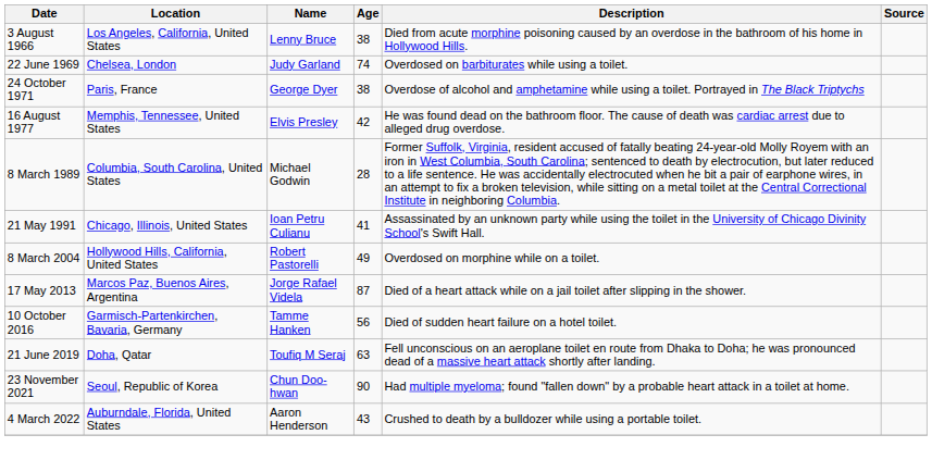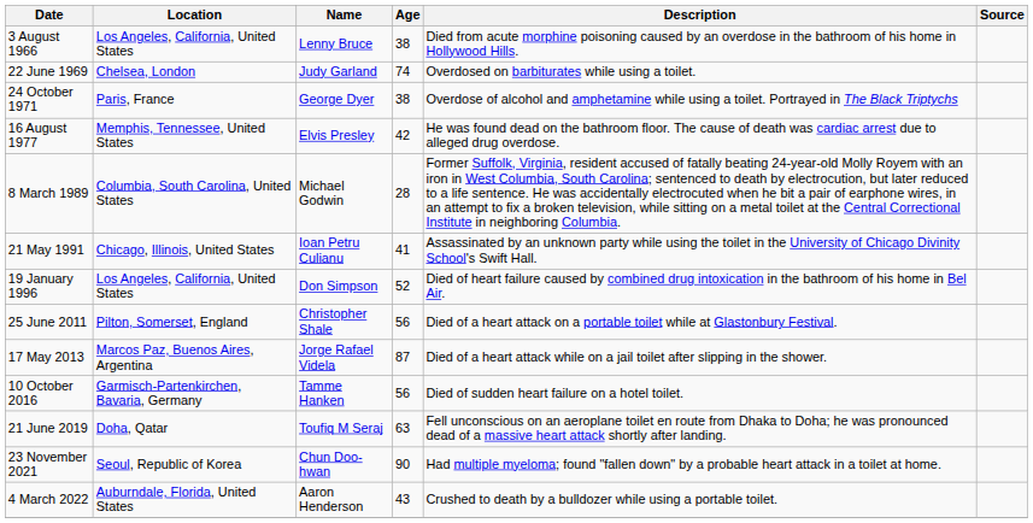 <table class="wikitable sortable">
 <tr>
 <th width=100>Date</th>
 <th width=240>Location</th>
 <th width=110>Name</th>
 <th>Age</th>
 <th class=unsortable>Description</th>
 <th class="unsortable">Source</th>
 </tr>
 <tr>
 <td>3 August 1966</td>
 <td><a href='#'>Los Angeles</a>, <a href='#'>California</a>, United States</td>
 <td><a href='#'>Lenny Bruce</a></td>
 <td>38</td>
 <td>Died from acute <a href='#'>morphine</a> poisoning caused by an overdose in the bathroom of his home in <a href='#'>Hollywood Hills</a>.</td>
 <td></td>
 </tr>
 <tr>
 <td>22 June 1969</td>
 <td><a href='#'>Chelsea, London</a></td>
 <td><a href='#'>Judy Garland</a></td>
 <td>74</td>
 <td>Overdosed on <a href='#'>barbiturates</a> while using a toilet.</td>
 <td></td>
 </tr>
 <tr>
 <td>24 October 1971</td>
 <td><a href='#'>Paris</a>, France</td>
 <td><a href='#'>George Dyer</a></td>
 <td>38</td>
 <td>Overdose of alcohol and <a href='#'>amphetamine</a> while using a toilet. Portrayed in <em><a href='#'>The Black Triptychs</a></em></td>
 <td></td>
 </tr>
 <tr>
 <td>16 August 1977</td>
 <td><a href='#'>Memphis, Tennessee</a>, United States</td>
 <td><a href='#'>Elvis Presley</a></td>
 <td>42</td>
 <td>He was found dead on the bathroom floor. The cause of death was <a href='#'>cardiac arrest</a> due to alleged drug overdose.</td>
 <td></td>
 </tr>
 <tr>
 <td>8 March 1989</td>
 <td><a href='#'>Columbia, South Carolina</a>, United States</td>
 <td>Michael Godwin</td>
 <td>28</td>
 <td>Former <a href='#'>Suffolk, Virginia</a>, resident accused of fatally beating 24-year-old Molly Royem with an iron in <a href='#'>West Columbia, South Carolina</a>; sentenced to death by electrocution, but later reduced to a life sentence. He was accidentally electrocuted when he bit a pair of earphone wires, in an attempt to fix a broken television, while sitting on a metal toilet at the <a href='#'>Central Correctional Institute</a> in neighboring <a href='#'>Columbia</a>.</td>
 <td></td>
 </tr>
 <tr>
 <td>21 May 1991</td>
 <td><a href='#'>Chicago</a>, <a href='#'>Illinois</a>, United States</td>
 <td><a href='#'>Ioan Petru Culianu</a></td>
 <td>41</td>
 <td>Assassinated by an unknown party while using the toilet in the <a href='#'>University of Chicago Divinity School</a>'s Swift Hall.</td>
 <td></td>
 </tr>
 <tr>
-<td>8 March 2004</td>
-<td><a href='#'>Hollywood Hills, California</a>, United States</td>
-<td><a href='#'>Robert Pastorelli</a></td>
-<td>49</td>
-<td>Overdosed on morphine while on a toilet.</td>
+<td>19 January 1996</td>
+<td><a href='#'>Los Angeles</a>, <a href='#'>California</a>, United States</td>
+<td><a href='#'>Don Simpson</a></td>
+<td>52</td>
+<td>Died of heart failure caused by <a href='#'>combined drug intoxication</a> in the bathroom of his home in <a href='#'>Bel Air</a>.</td>
+<td></td>
+</tr>
+<tr>
+<td>25 June 2011</td>
+<td><a href='#'>Pilton, Somerset</a>, England</td>
+<td><a href='#'>Christopher Shale</a></td>
+<td>56</td>
+<td>Died of a heart attack on a <a href='#'>portable toilet</a> while at <a href='#'>Glastonbury Festival</a>.</td>
 <td></td>
 </tr>
 <tr>
 <td>17 May 2013</td>
 <td><a href='#'>Marcos Paz, Buenos Aires</a>, Argentina</td>
 <td><a href='#'>Jorge Rafael Videla</a></td>
 <td>87</td>
 <td>Died of a heart attack while on a jail toilet after slipping in the shower.</td>
 <td></td>
 </tr>
 <tr>
 <td>10 October 2016</td>
 <td><a href='#'>Garmisch-Partenkirchen</a>, <a href='#'>Bavaria</a>, Germany</td>
 <td><a href='#'>Tamme Hanken</a></td>
 <td>56</td>
 <td>Died of sudden heart failure on a hotel toilet.</td>
 <td></td>
 </tr>
 <tr>
 <td>21 June 2019</td>
 <td><a href='#'>Doha</a>, Qatar</td>
 <td><a href='#'>Toufiq M Seraj</a></td>
 <td>63</td>
 <td>Fell unconscious on an aeroplane toilet en route from Dhaka to Doha; he was pronounced dead of a <a href='#'>massive heart attack</a> shortly after landing.</td>
 <td></td>
 </tr>
 <tr>
 <td>23 November 2021</td>
 <td><a href='#'>Seoul</a>, Republic of Korea</td>
 <td><a href='#'>Chun Doo-hwan</a></td>
 <td>90</td>
 <td>Had <a href='#'>multiple myeloma</a>; found "fallen down" by a probable heart attack in a toilet at home.</td>
 <td></td>
 </tr>
 <tr>
 <td>4 March 2022</td>
 <td><a href='#'>Auburndale, Florida</a>, United States</td>
 <td>Aaron Henderson</td>
 <td>43</td>
 <td>Crushed to death by a bulldozer while using a portable toilet.</td>
 <td></td>
 </tr>
 <tr>
 </tr>
 </table>
